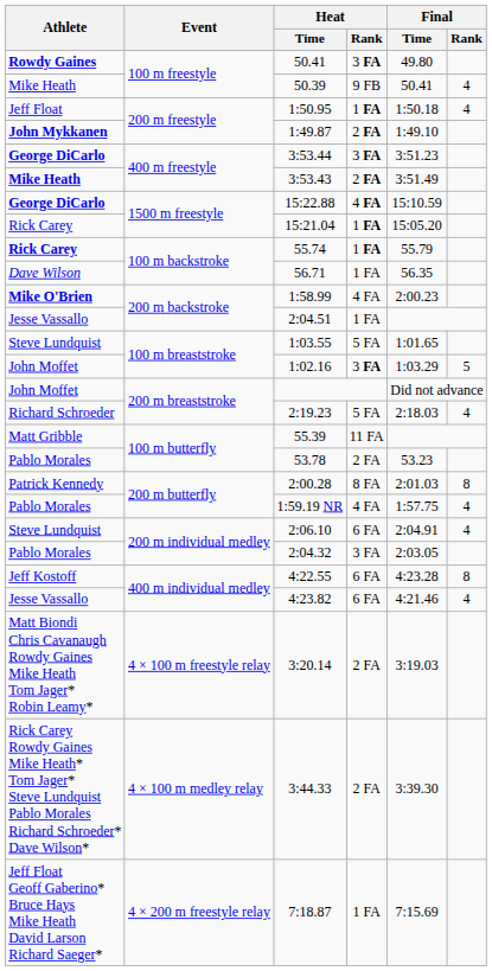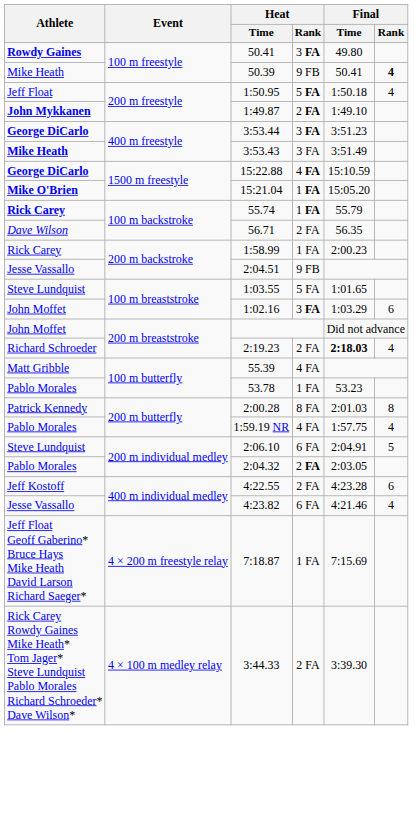 <table class=wikitable style=font-size:90%;text-align:center>
 <tr>
 <th rowspan=2>Athlete</th>
 <th rowspan=2>Event</th>
 <th colspan=2>Heat</th>
 <th colspan=2>Final</th>
 </tr>
 <tr style=font-size:95%>
 <th>Time</th>
 <th>Rank</th>
 <th>Time</th>
 <th>Rank</th>
 </tr>
 <tr>
 <td align=left><strong><a href='#'>Rowdy Gaines</a></strong></td>
 <td align=left rowspan=2><a href='#'>100 m freestyle</a></td>
 <td>50.41</td>
 <td>3 <strong>FA</strong></td>
 <td>49.80 </td>
 <td></td>
 </tr>
 <tr>
 <td align=left><a href='#'>Mike Heath</a></td>
 <td>50.39</td>
 <td>9 </strong>FB<strong></td>
 <td>50.41</td>
-<td>4</td>
+<td><strong>4</strong></td>
 </tr>
 <tr>
 <td align=left><a href='#'>Jeff Float</a></td>
 <td align=left rowspan=2><a href='#'>200 m freestyle</a></td>
 <td>1:50.95</td>
-<td>1 <strong>FA</strong></td>
+<td>5 <strong>FA</strong></td>
 <td>1:50.18</td>
 <td>4</td>
 </tr>
 <tr>
 <td align=left><strong><a href='#'>John Mykkanen</a></strong></td>
 <td>1:49.87</td>
 <td>2 <strong>FA</strong></td>
 <td>1:49.10</td>
 <td></td>
 </tr>
 <tr>
 <td align=left><strong><a href='#'>George DiCarlo</a></strong></td>
 <td align=left rowspan=2><a href='#'>400 m freestyle</a></td>
 <td>3:53.44</td>
 <td>3 <strong>FA</strong></td>
 <td>3:51.23 </td>
 <td></td>
 </tr>
 <tr>
 <td align=left><strong><a href='#'>Mike Heath</a></strong></td>
 <td>3:53.43</td>
-<td>2 <strong>FA</strong></td>
+<td>3 </strong>FA<strong></td>
 <td>3:51.49</td>
 <td></td>
 </tr>
 <tr>
 <td align=left><strong><a href='#'>George DiCarlo</a></strong></td>
 <td align=left rowspan=2><a href='#'>1500 m freestyle</a></td>
 <td>15:22.88</td>
 <td>4 <strong>FA</strong></td>
 <td>15:10.59</td>
 <td></td>
 </tr>
 <tr>
-<td align=left></strong><a href='#'>Rick Carey</a><strong></td>
+<td align=left><strong><a href='#'>Mike O'Brien</a></strong></td>
 <td>15:21.04</td>
 <td>1 <strong>FA</strong></td>
 <td>15:05.20</td>
 <td></td>
 </tr>
 <tr>
 <td align=left><strong><a href='#'>Rick Carey</a></strong></td>
 <td align=left rowspan=2><a href='#'>100 m backstroke</a></td>
 <td>55.74</td>
 <td>1 <strong>FA</strong></td>
 <td>55.79</td>
 <td></td>
 </tr>
 <tr>
 <td align=left><em><a href='#'>Dave Wilson</a><strong></td>
 <td>56.71</td>
-<td>1 </strong>FA<strong></td>
+<td>2 </strong>FA<strong></td>
 <td>56.35</td>
 <td></td>
 </tr>
 <tr>
-<td align=left><strong><a href='#'>Mike O'Brien</a></strong></td>
+<td align=left></strong><a href='#'>Rick Carey</a><strong></td>
 <td align=left rowspan=2><a href='#'>200 m backstroke</a></td>
 <td>1:58.99 </td>
-<td>4 </strong>FA<strong></td>
+<td>1 </strong>FA<strong></td>
 <td>2:00.23</td>
 <td></td>
 </tr>
 <tr>
 <td align=left><a href='#'>Jesse Vassallo</a></td>
 <td>2:04.51</td>
-<td>1 </strong>FA<strong></td>
+<td>9 </strong>FB<strong></td>
 <td colspan=2></td>
 </tr>
 <tr>
 <td align=left></strong><a href='#'>Steve Lundquist</a><strong></td>
 <td align=left rowspan=2><a href='#'>100 m breaststroke</a></td>
 <td>1:03.55</td>
 <td>5 </strong>FA<strong></td>
 <td>1:01.65 </td>
 <td></td>
 </tr>
 <tr>
 <td align=left><a href='#'>John Moffet</a></td>
 <td>1:02.16 </td>
 <td>3 <strong>FA</strong></td>
 <td>1:03.29</td>
-<td>5</td>
+<td>6</td>
 </tr>
 <tr>
 <td align=left><a href='#'>John Moffet</a></td>
 <td align=left rowspan=2><a href='#'>200 m breaststroke</a></td>
 <td colspan=2></td>
 <td colspan=2>Did not advance</td>
 </tr>
 <tr>
 <td align=left><a href='#'>Richard Schroeder</a></td>
 <td>2:19.23</td>
-<td>5 </strong>FA<strong></td>
-<td>2:18.03</td>
+<td>2 </strong>FA<strong></td>
+<td><strong>2:18.03</strong></td>
 <td>4</td>
 </tr>
 <tr>
 <td align=left><a href='#'>Matt Gribble</a></td>
 <td align=left rowspan=2><a href='#'>100 m butterfly</a></td>
 <td>55.39</td>
-<td>11 </strong>FA<strong></td>
+<td>4 </strong>FA<strong></td>
 <td colspan=2></td>
 </tr>
 <tr>
 <td align=left></strong><a href='#'>Pablo Morales</a><strong></td>
 <td>53.78 </td>
-<td>2 </strong>FA<strong></td>
+<td>1 </strong>FA<strong></td>
 <td>53.23</td>
 <td></td>
 </tr>
 <tr>
 <td align=left><a href='#'>Patrick Kennedy</a></td>
 <td align=left rowspan=2><a href='#'>200 m butterfly</a></td>
 <td>2:00.28</td>
 <td>8 </strong>FA<strong></td>
 <td>2:01.03</td>
 <td>8</td>
 </tr>
 <tr>
 <td align=left><a href='#'>Pablo Morales</a></td>
 <td>1:59.19 </strong><a href='#'>NR</a><strong></td>
 <td>4 </strong>FA<strong></td>
 <td>1:57.75</td>
 <td>4</td>
 </tr>
 <tr>
 <td align=left><a href='#'>Steve Lundquist</a></td>
 <td align=left rowspan=2><a href='#'>200 m individual medley</a></td>
 <td>2:06.10</td>
 <td>6 </strong>FA<strong></td>
 <td>2:04.91</td>
-<td>4</td>
+<td>5</td>
 </tr>
 <tr>
 <td align=left></strong><a href='#'>Pablo Morales</a><strong></td>
 <td>2:04.32</td>
-<td>3 </strong>FA<strong></td>
+<td>2 <strong>FA</strong></td>
 <td>2:03.05</td>
 <td></td>
 </tr>
 <tr>
 <td align=left><a href='#'>Jeff Kostoff</a></td>
 <td align=left rowspan=2><a href='#'>400 m individual medley</a></td>
 <td>4:22.55</td>
-<td>6 </strong>FA<strong></td>
+<td>2 </strong>FA<strong></td>
 <td>4:23.28</td>
-<td>8</td>
+<td>6</td>
 </tr>
 <tr>
 <td align=left><a href='#'>Jesse Vassallo</a></td>
 <td>4:23.82</td>
 <td>6 </strong>FA<strong></td>
 <td>4:21.46</td>
 <td>4</td>
 </tr>
 <tr>
-<td align=left></strong><a href='#'>Matt Biondi</a><br><a href='#'>Chris Cavanaugh</a><br><a href='#'>Rowdy Gaines</a><br><a href='#'>Mike Heath</a><br><a href='#'>Tom Jager</a>*<br><a href='#'>Robin Leamy</a>*<strong></td>
-<td align=left><a href='#'>4 × 100 m freestyle relay</a></td>
-<td>3:20.14</td>
-<td>2 </strong>FA<strong></td>
-<td>3:19.03 </td>
+<td align=left></strong><a href='#'>Jeff Float</a><br><a href='#'>Geoff Gaberino</a>*<br><a href='#'>Bruce Hays</a><br><a href='#'>Mike Heath</a><br><a href='#'>David Larson</a><br><a href='#'>Richard Saeger</a>*<strong></td>
+<td align=left><a href='#'>4 × 200 m freestyle relay</a></td>
+<td>7:18.87 </td>
+<td>1 </strong>FA<strong></td>
+<td>7:15.69 </td>
 <td></td>
 </tr>
 <tr>
 <td align=left></strong><a href='#'>Rick Carey</a><br><a href='#'>Rowdy Gaines</a><br><a href='#'>Mike Heath</a>*<br><a href='#'>Tom Jager</a>*<br><a href='#'>Steve Lundquist</a><br><a href='#'>Pablo Morales</a><br><a href='#'>Richard Schroeder</a>*<br><a href='#'>Dave Wilson</a>*<strong></td>
 <td align=left><a href='#'>4 × 100 m medley relay</a></td>
 <td>3:44.33</td>
 <td>2 </strong>FA<strong></td>
 <td>3:39.30 </td>
 <td></td>
 </tr>
-<tr>
-<td align=left></strong><a href='#'>Jeff Float</a><br><a href='#'>Geoff Gaberino</a>*<br><a href='#'>Bruce Hays</a><br><a href='#'>Mike Heath</a><br><a href='#'>David Larson</a><br><a href='#'>Richard Saeger</a>*<strong></td>
-<td align=left><a href='#'>4 × 200 m freestyle relay</a></td>
-<td>7:18.87 </td>
-<td>1 </strong>FA<strong></td>
-<td>7:15.69 </td>
-<td></td>
-</tr>
 </table>
